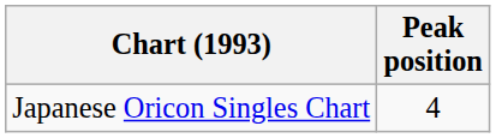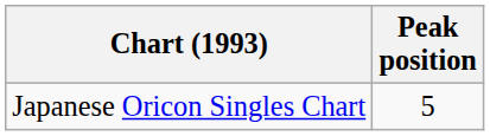 <table class="wikitable">
 <tr>
 <th>Chart (1993)</th>
 <th>Peak<br>position</th>
 </tr>
 <tr>
 <td>Japanese <a href='#'>Oricon Singles Chart</a></td>
-<td align="center">4</td>
+<td align="center">5</td>
 </tr>
 </table>
